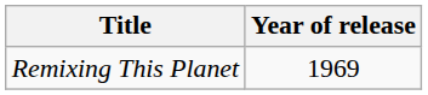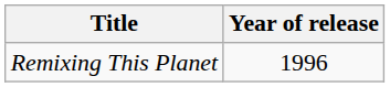 <table class="wikitable">
 <tr>
 <th align="left">Title</th>
 <th align="left">Year of release</th>
 </tr>
 <tr>
 <td align="left"><em>Remixing This Planet</em></td>
-<td style="text-align:center;">1969</td>
+<td style="text-align:center;">1996</td>
 </tr>
 </table>
